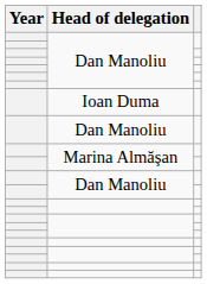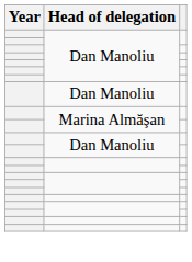 <table class="wikitable plainrowheaders" style="text-align:center">
 <tr>
 <th scope="col">Year</th>
 <th scope="col">Head of delegation</th>
 <th scope="col"></th>
 </tr>
 <tr>
 <th scope="row" style="text-align:center;"></th>
 <td rowspan="7">Dan Manoliu</td>
 <td rowspan="2" align="center"></td>
 </tr>
 <tr>
 <th scope="row" style="text-align:center;"></th>
 </tr>
 <tr>
 <th scope="row" style="text-align:center;"></th>
 <td align="center"></td>
 </tr>
 <tr>
 <th scope="row" style="text-align:center;"></th>
 <td align="center"></td>
 </tr>
 <tr>
 <th scope="row" style="text-align:center;"></th>
 <td align="center"></td>
 </tr>
 <tr>
 <th scope="row" style="text-align:center;"></th>
 <td align="center"></td>
 </tr>
 <tr>
 <th scope="row" style="text-align:center;"></th>
-<td align="center"></td>
-</tr>
-<tr>
-<th scope="row" style="text-align:center;"></th>
-<td>Ioan Duma</td>
 <td align="center"></td>
 </tr>
 <tr>
 <th scope="row" style="text-align:center;"></th>
 <td>Dan Manoliu</td>
 <td align="center"></td>
 </tr>
 <tr>
 <th scope="row" style="text-align:center;"></th>
 <td rowspan="2">Marina Almăşan</td>
 <td align="center"></td>
 </tr>
 <tr>
 <th scope="row" style="text-align:center;"></th>
 <td align="center"></td>
 </tr>
 <tr>
 <th scope="row" style="text-align:center;"></th>
 <td rowspan="2">Dan Manoliu</td>
 <td align="center"></td>
 </tr>
 <tr>
 <th scope="row" style="text-align:center;"></th>
 <td align="center"></td>
 </tr>
 <tr>
 <th scope="row" style="text-align:center;"></th>
 <td rowspan="2"></td>
 <td align="center"></td>
 </tr>
 <tr>
 <th scope="row" style="text-align:center;"></th>
 <td align="center"></td>
 </tr>
 <tr>
 <th scope="row" style="text-align:center;"></th>
 <td rowspan="3"></td>
 <td align="center"></td>
 </tr>
 <tr>
 <th scope="row" style="text-align:center;"></th>
 <td align="center"></td>
 </tr>
 <tr>
 <th scope="row" style="text-align:center;"></th>
 <td align="center"></td>
 </tr>
 <tr>
 <th scope="row" style="text-align:center;"></th>
 <td></td>
 <td align="center"></td>
 </tr>
 <tr>
 <th scope="row" style="text-align:center;"></th>
 <td rowspan="2"></td>
 <td align="center"></td>
 </tr>
 <tr>
 <th scope="row" style="text-align:center;"></th>
 <td align="center"></td>
 </tr>
 <tr>
 <th scope="row" style="text-align:center;"></th>
 <td></td>
 <td align="center"></td>
 </tr>
 <tr>
 <th scope="row" style="text-align:center;"></th>
 <td></td>
 <td align="center"></td>
 </tr>
 </table>
